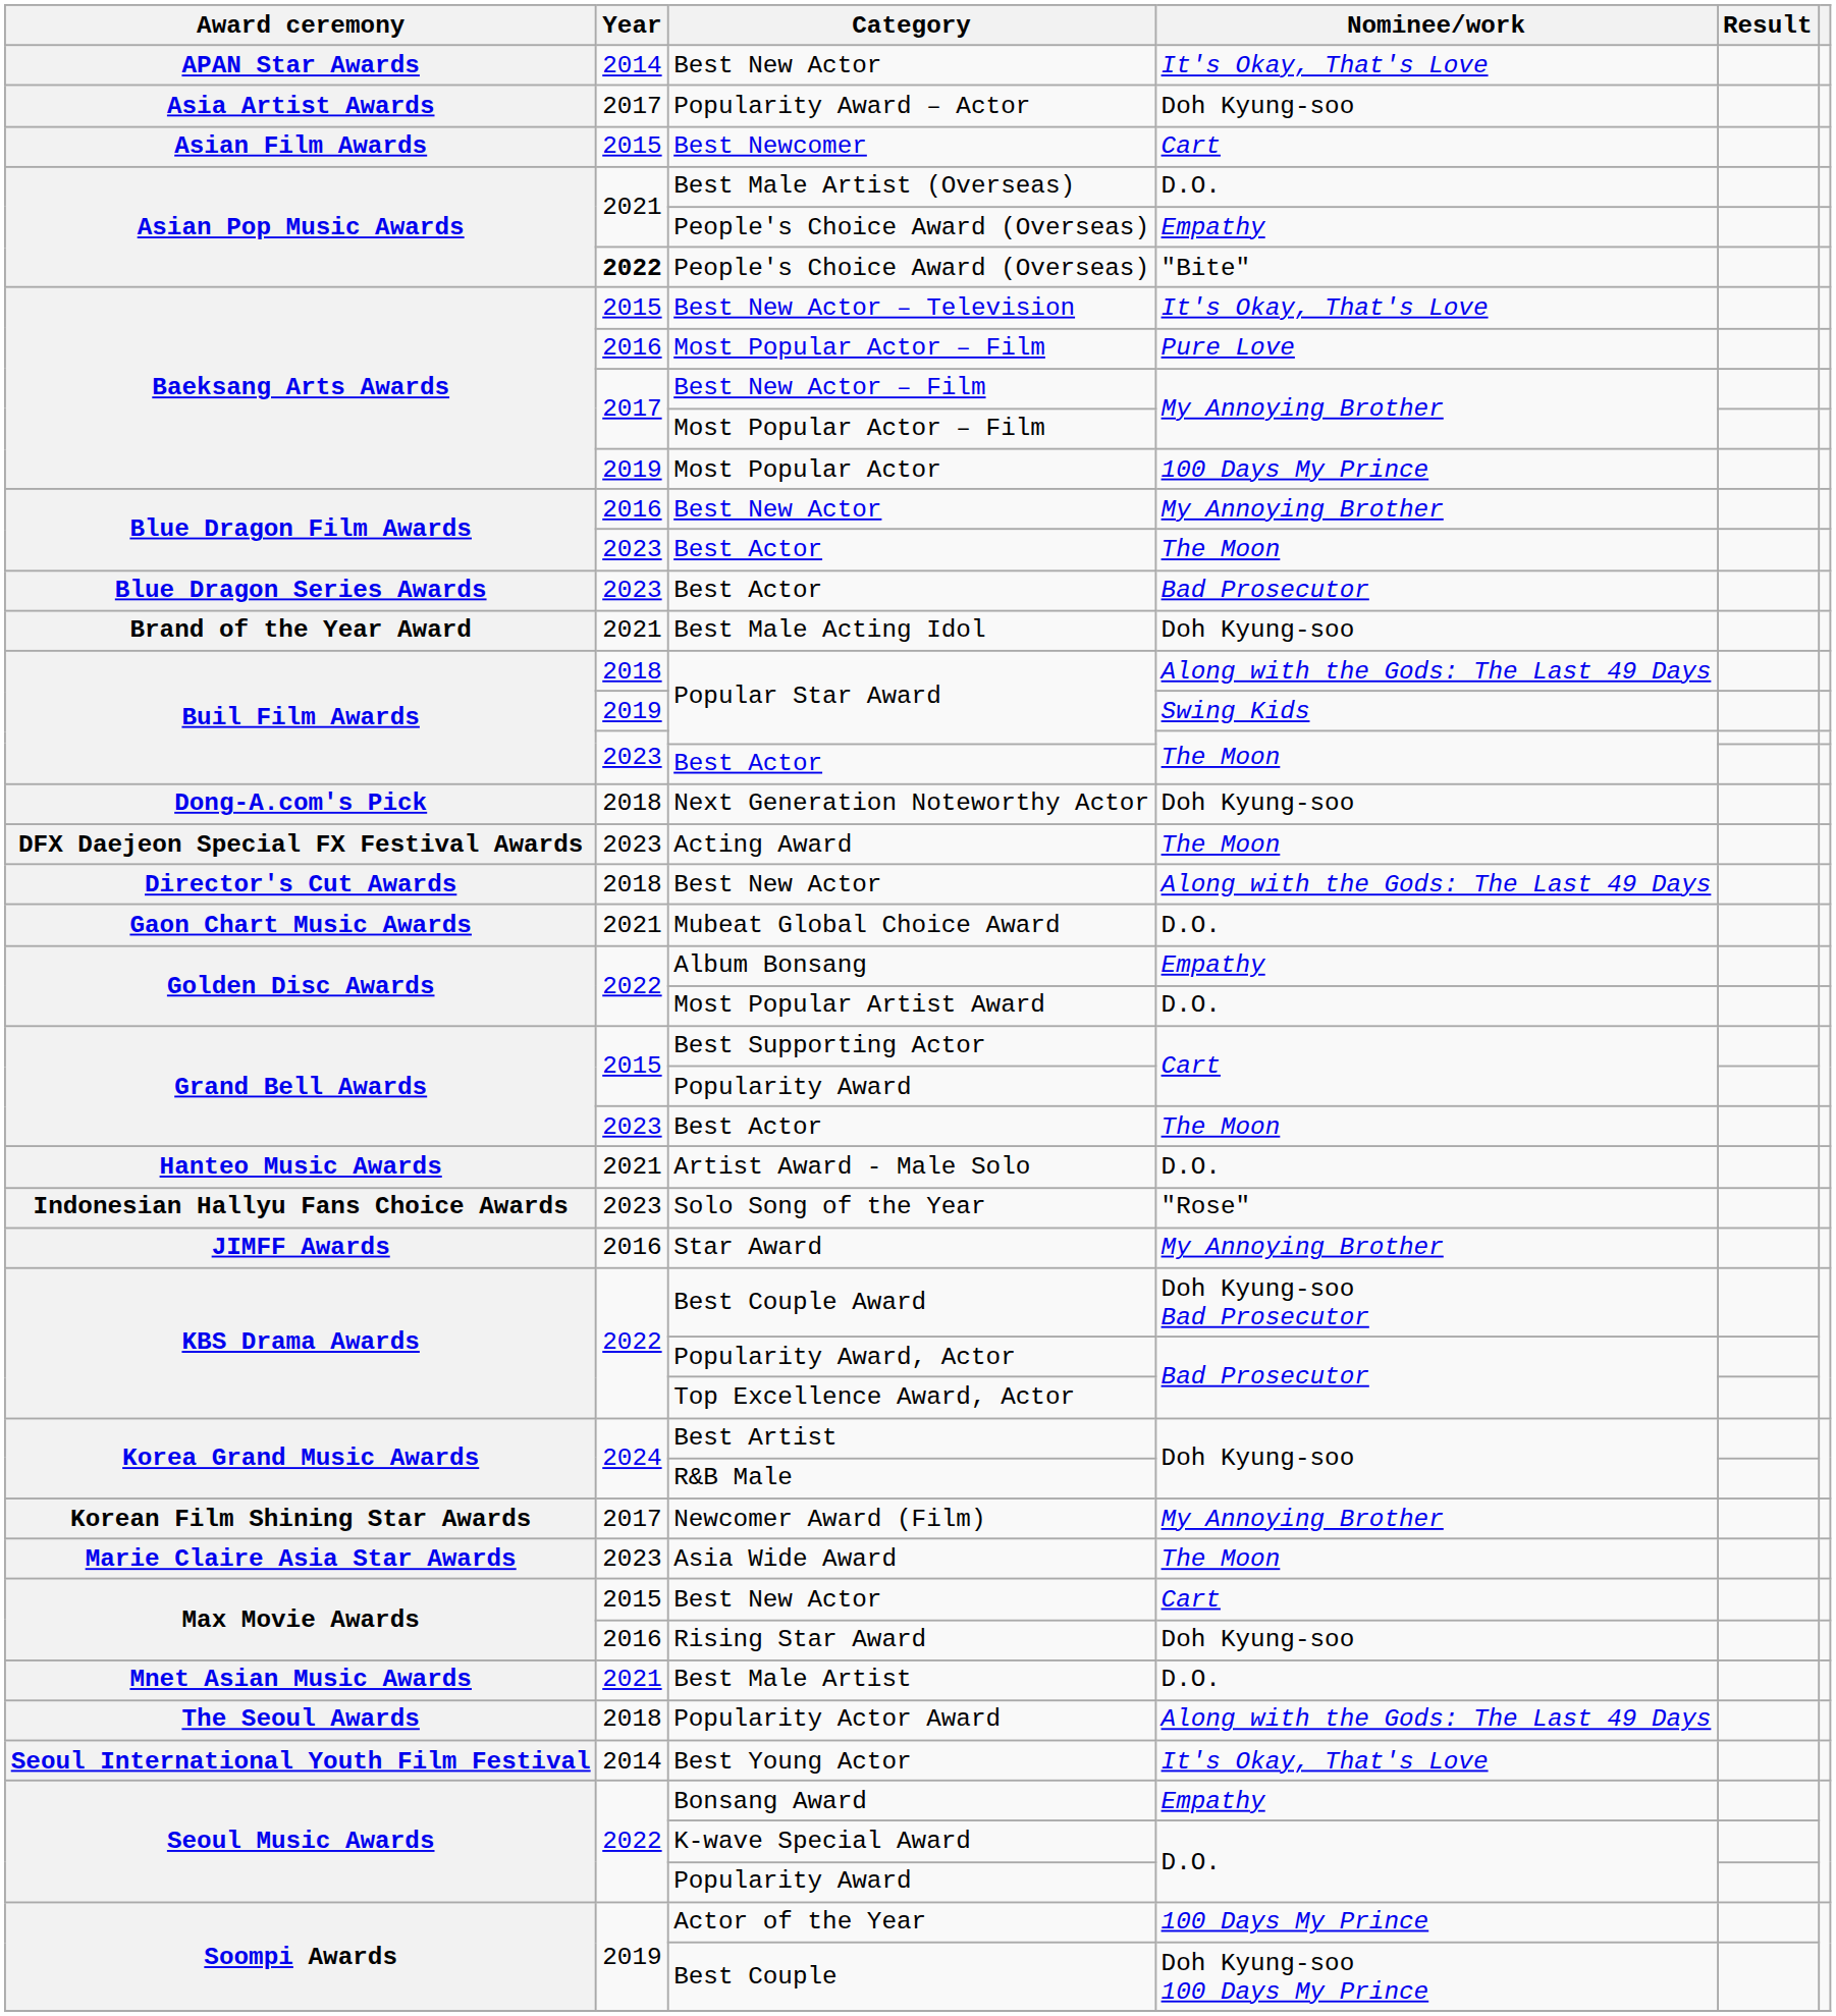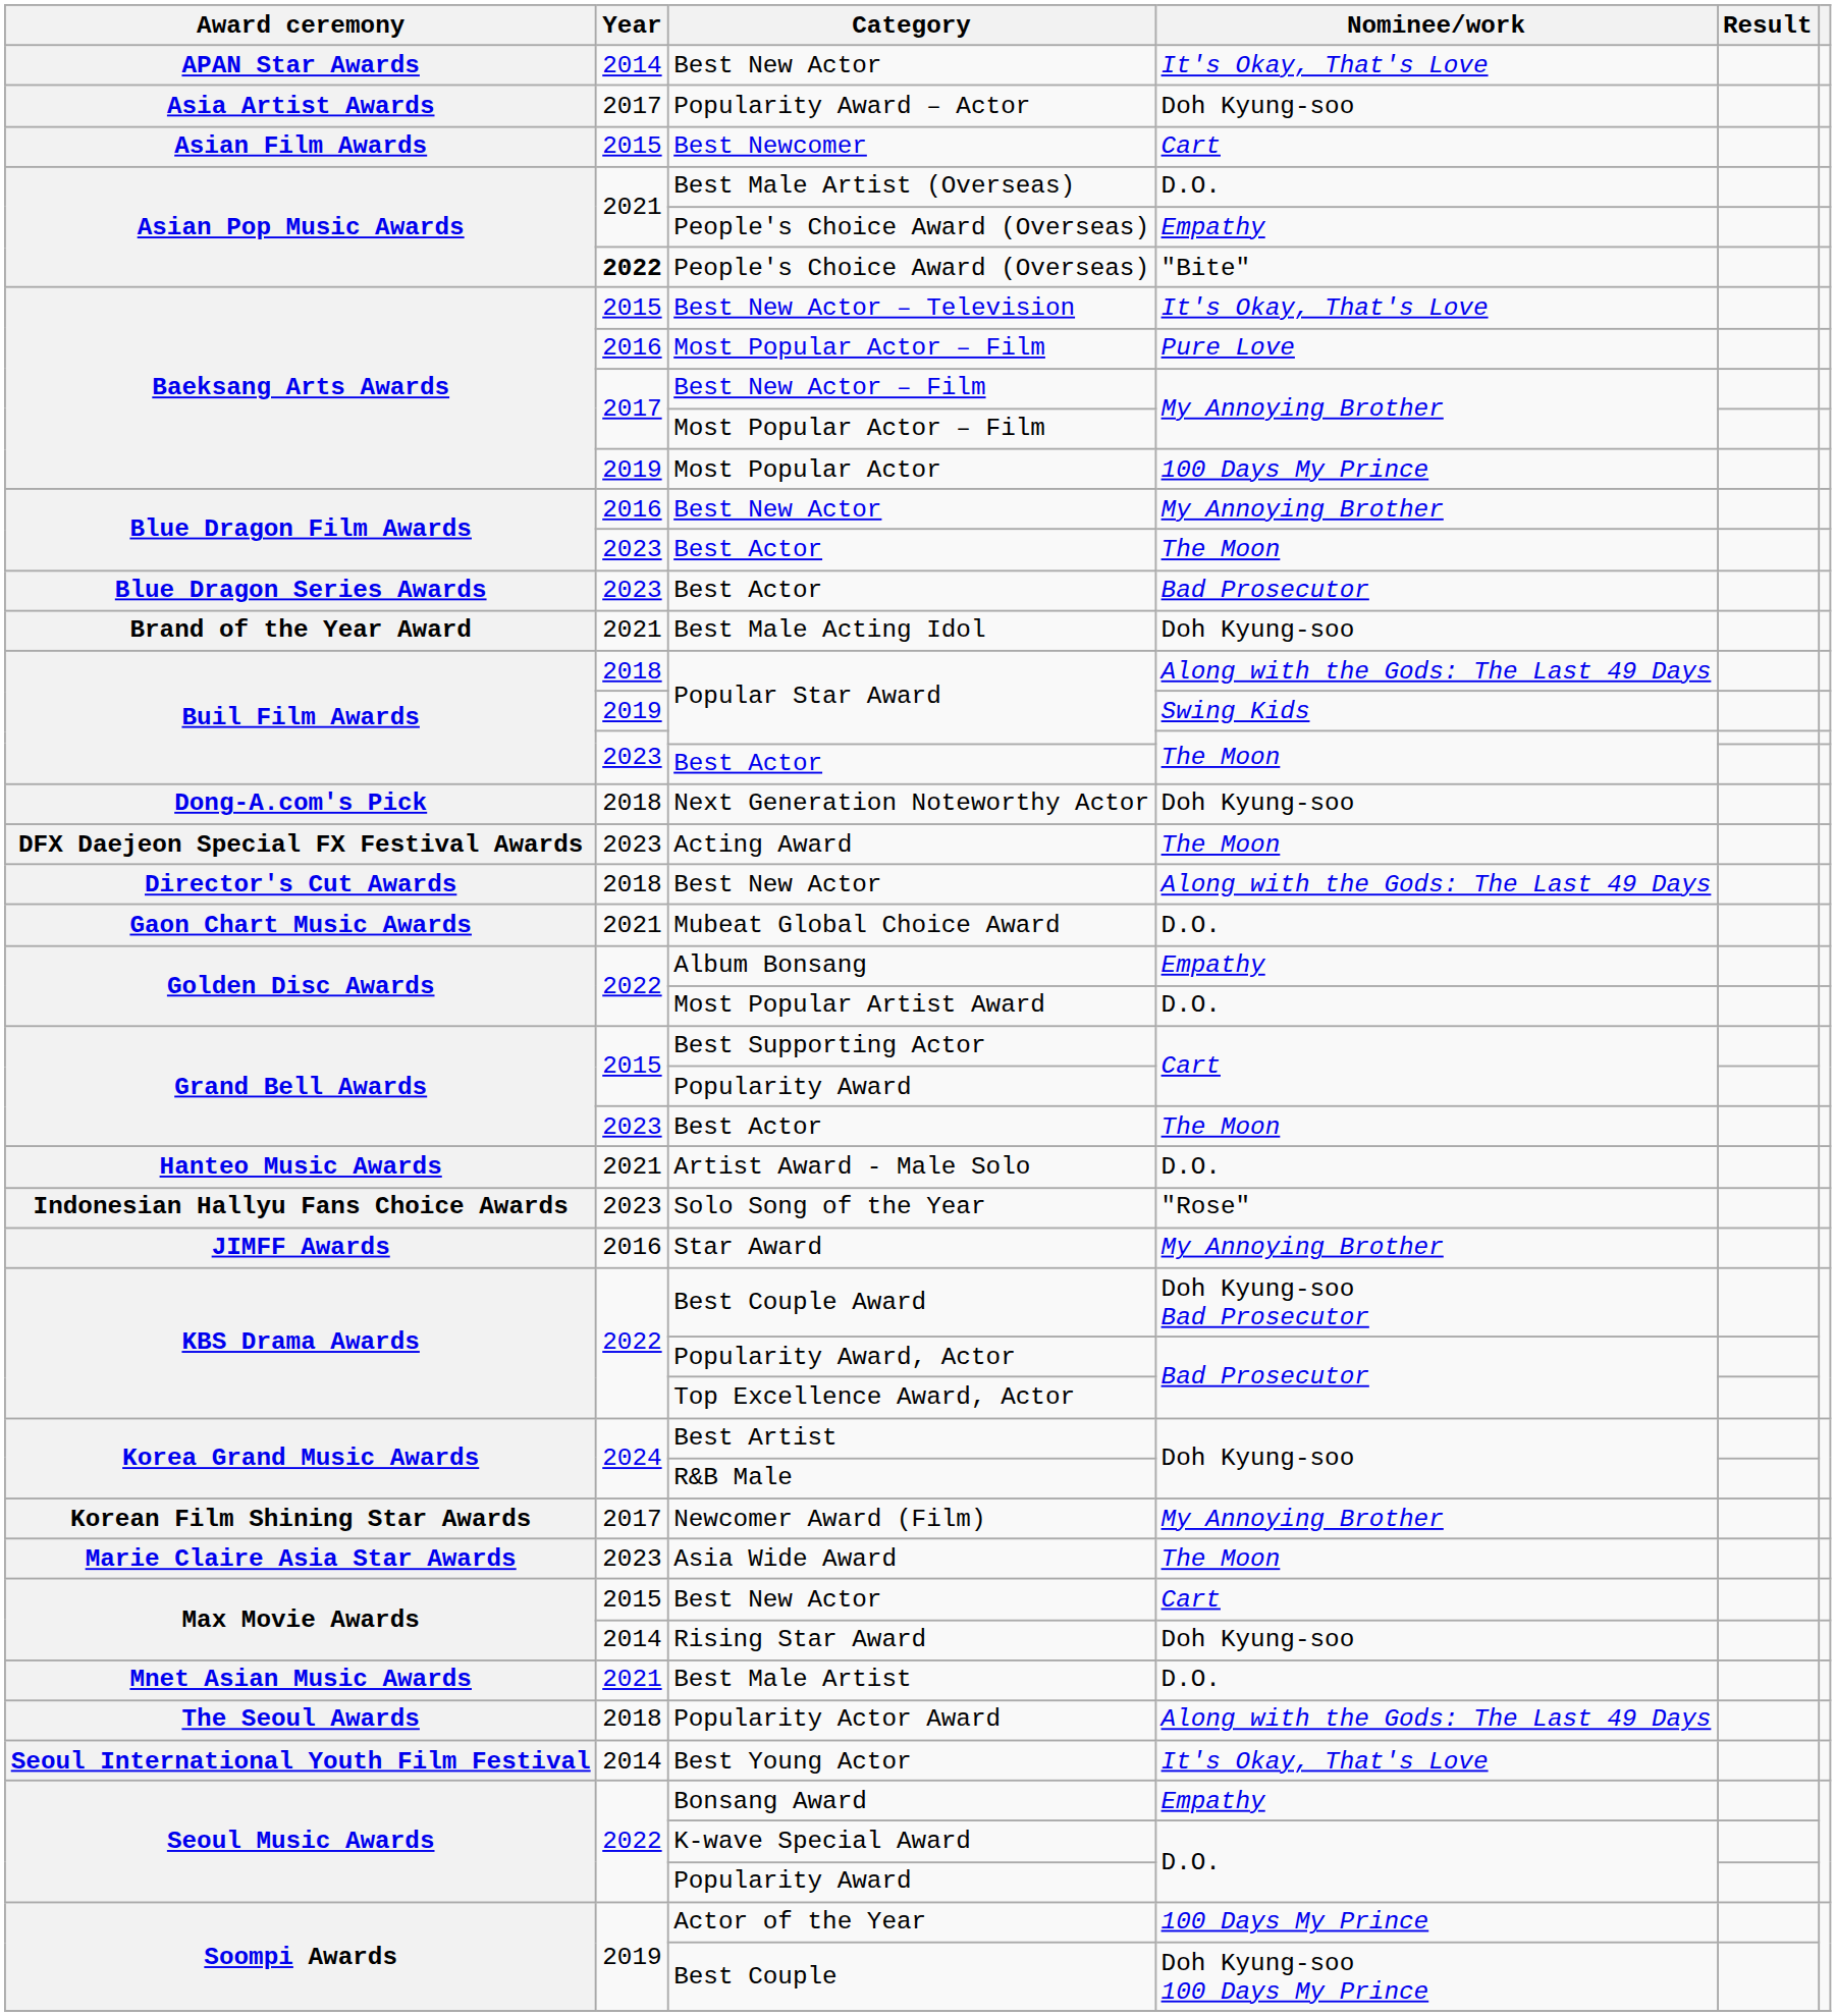 <table class="wikitable plainrowheaders sortable">
 <tr>
 <th scope="col">Award ceremony</th>
 <th scope="col">Year</th>
 <th scope="col">Category</th>
 <th scope="col">Nominee/work</th>
 <th scope="col">Result</th>
 <th scope="col" class="unsortable"></th>
 </tr>
 <tr>
 <th scope="row"><a href='#'>APAN Star Awards</a></th>
 <td><a href='#'>2014</a></td>
 <td>Best New Actor</td>
 <td><em><a href='#'>It's Okay, That's Love</a></em></td>
 <td></td>
 <td style="text-align:center"></td>
 </tr>
 <tr>
 <th scope="row"><a href='#'>Asia Artist Awards</a></th>
 <td>2017</td>
 <td>Popularity Award – Actor</td>
 <td>Doh Kyung-soo</td>
 <td></td>
 <td style="text-align:center"></td>
 </tr>
 <tr>
 <th scope="row"><a href='#'>Asian Film Awards</a></th>
 <td><a href='#'>2015</a></td>
 <td><a href='#'>Best Newcomer</a></td>
 <td><em><a href='#'>Cart</a></em></td>
 <td></td>
 <td style="text-align:center"></td>
 </tr>
 <tr>
 <th scope="row" rowspan="3"><a href='#'>Asian Pop Music Awards</a></th>
 <td rowspan="2">2021</td>
 <td>Best Male Artist (Overseas)</td>
 <td>D.O.</td>
 <td></td>
 <td style="text-align:center"></td>
 </tr>
 <tr>
 <td>People's Choice Award (Overseas)</td>
 <td><em><a href='#'>Empathy</a></em></td>
 <td></td>
 <td style="text-align:center"></td>
 </tr>
 <tr>
 <td><strong>2022</strong></td>
 <td>People's Choice Award (Overseas)</td>
 <td>"Bite"</td>
 <td></td>
 <td style="text-align:center"></td>
 </tr>
 <tr>
 <th scope="row" rowspan="5"><a href='#'>Baeksang Arts Awards</a></th>
 <td><a href='#'>2015</a></td>
 <td><a href='#'>Best New Actor – Television</a></td>
 <td><em><a href='#'>It's Okay, That's Love</a></em></td>
 <td></td>
 <td style="text-align:center"></td>
 </tr>
 <tr>
 <td><a href='#'>2016</a></td>
 <td><a href='#'>Most Popular Actor – Film</a></td>
 <td><em><a href='#'>Pure Love</a></em></td>
 <td></td>
 <td style="text-align:center"></td>
 </tr>
 <tr>
 <td rowspan="2"><a href='#'>2017</a></td>
 <td><a href='#'>Best New Actor – Film</a></td>
 <td rowspan="2"><em><a href='#'>My Annoying Brother</a></em></td>
 <td></td>
 <td style="text-align:center"></td>
 </tr>
 <tr>
 <td>Most Popular Actor – Film</td>
 <td></td>
 <td style="text-align:center"></td>
 </tr>
 <tr>
 <td><a href='#'>2019</a></td>
 <td>Most Popular Actor</td>
 <td><em><a href='#'>100 Days My Prince</a></em></td>
 <td></td>
 <td style="text-align:center"></td>
 </tr>
 <tr>
 <th scope="row"  rowspan="2"><a href='#'>Blue Dragon Film Awards</a></th>
 <td><a href='#'>2016</a></td>
 <td><a href='#'>Best New Actor</a></td>
 <td><em><a href='#'>My Annoying Brother</a></em></td>
 <td></td>
 <td style="text-align:center"></td>
 </tr>
 <tr>
 <td><a href='#'>2023</a></td>
 <td><a href='#'>Best Actor</a></td>
 <td><em><a href='#'>The Moon</a></em></td>
 <td></td>
 <td style="text-align:center"></td>
 </tr>
 <tr>
 <th scope="row"><a href='#'>Blue Dragon Series Awards</a></th>
 <td><a href='#'>2023</a></td>
 <td>Best Actor</td>
 <td><em><a href='#'>Bad Prosecutor</a></em></td>
 <td></td>
 <td style="text-align:center"></td>
 </tr>
 <tr>
 <th scope="row">Brand of the Year Award</th>
 <td>2021</td>
 <td>Best Male Acting Idol</td>
 <td>Doh Kyung-soo</td>
 <td></td>
 <td style="text-align:center"></td>
 </tr>
 <tr>
 <th scope="row" rowspan="4"><a href='#'>Buil Film Awards</a></th>
 <td><a href='#'>2018</a></td>
 <td rowspan="3">Popular Star Award</td>
 <td><em><a href='#'>Along with the Gods: The Last 49 Days</a></em></td>
 <td></td>
 <td style="text-align:center"></td>
 </tr>
 <tr>
 <td><a href='#'>2019</a></td>
 <td><em><a href='#'>Swing Kids</a></em></td>
 <td></td>
 <td style="text-align:center"></td>
 </tr>
 <tr>
 <td rowspan="2"><a href='#'>2023</a></td>
 <td rowspan="2"><em><a href='#'>The Moon</a></em></td>
 <td></td>
 <td style="text-align:center"></td>
 </tr>
 <tr>
 <td><a href='#'>Best Actor</a></td>
 <td></td>
 <td style="text-align:center"></td>
 </tr>
 <tr>
 <th scope="row"><a href='#'>Dong-A.com's Pick</a></th>
 <td>2018</td>
 <td>Next Generation Noteworthy Actor</td>
 <td>Doh Kyung-soo</td>
 <td></td>
 <td style="text-align:center"></td>
 </tr>
 <tr>
 <th scope="row">DFX Daejeon Special FX Festival Awards</th>
 <td>2023</td>
 <td>Acting Award</td>
 <td><em><a href='#'>The Moon</a></em></td>
 <td></td>
 <td style="text-align:center"></td>
 </tr>
 <tr>
 <th scope="row"><a href='#'>Director's Cut Awards</a></th>
 <td>2018</td>
 <td>Best New Actor</td>
 <td><em><a href='#'>Along with the Gods: The Last 49 Days</a></em></td>
 <td></td>
 <td style="text-align:center"></td>
 </tr>
 <tr>
 <th scope="row"><a href='#'>Gaon Chart Music Awards</a></th>
 <td>2021</td>
 <td>Mubeat Global Choice Award</td>
 <td>D.O.</td>
 <td></td>
 <td style="text-align:center"></td>
 </tr>
 <tr>
 <th scope="row" rowspan="2"><a href='#'>Golden Disc Awards</a></th>
 <td rowspan="2"><a href='#'>2022</a></td>
 <td>Album Bonsang</td>
 <td><em><a href='#'>Empathy</a></em></td>
 <td></td>
 <td style="text-align:center"></td>
 </tr>
 <tr>
 <td>Most Popular Artist Award</td>
 <td>D.O.</td>
 <td></td>
 <td style="text-align:center"></td>
 </tr>
 <tr>
 <th scope="row" rowspan="3"><a href='#'>Grand Bell Awards</a></th>
 <td rowspan="2"><a href='#'>2015</a></td>
 <td>Best Supporting Actor</td>
 <td rowspan="2"><em><a href='#'>Cart</a></em></td>
 <td></td>
 <td align="center" rowspan="2"></td>
 </tr>
 <tr>
 <td>Popularity Award</td>
 <td></td>
 </tr>
 <tr>
 <td><a href='#'>2023</a></td>
 <td>Best Actor</td>
 <td><em><a href='#'>The Moon</a></em></td>
 <td></td>
 <td style="text-align:center"></td>
 </tr>
 <tr>
 <th scope="row"><a href='#'>Hanteo Music Awards</a></th>
 <td>2021</td>
 <td>Artist Award - Male Solo</td>
 <td>D.O.</td>
 <td></td>
 <td style="text-align:center"></td>
 </tr>
 <tr>
 <th scope="row">Indonesian Hallyu Fans Choice Awards</th>
 <td>2023</td>
 <td>Solo Song of the Year</td>
 <td>"Rose"</td>
 <td></td>
 <td style="text-align:center"></td>
 </tr>
 <tr>
 <th scope="row"><a href='#'>JIMFF Awards</a></th>
 <td>2016</td>
 <td>Star Award</td>
 <td><em><a href='#'>My Annoying Brother</a></em></td>
 <td></td>
 <td style="text-align:center"></td>
 </tr>
 <tr>
 <th scope="row" rowspan="3"><a href='#'>KBS Drama Awards</a></th>
 <td rowspan="3"><a href='#'>2022</a></td>
 <td>Best Couple Award</td>
 <td>Doh Kyung-soo  <br> <em><a href='#'>Bad Prosecutor</a></em></td>
 <td></td>
 <td rowspan="3" style="text-align:center"></td>
 </tr>
 <tr>
 <td>Popularity Award, Actor</td>
 <td rowspan="2"><em><a href='#'>Bad Prosecutor</a></em></td>
 <td></td>
 </tr>
 <tr>
 <td>Top Excellence Award, Actor</td>
 <td></td>
 </tr>
 <tr>
 <th scope="row" rowspan="2"><a href='#'>Korea Grand Music Awards</a></th>
 <td rowspan="2"><a href='#'>2024</a></td>
 <td>Best Artist</td>
 <td rowspan="2">Doh Kyung-soo</td>
 <td></td>
 <td style="text-align:center" rowspan="2"></td>
 </tr>
 <tr>
 <td>R&B Male</td>
 <td></td>
 </tr>
 <tr>
 <th scope="row">Korean Film Shining Star Awards</th>
 <td>2017</td>
 <td>Newcomer Award (Film)</td>
 <td><em><a href='#'>My Annoying Brother</a></em></td>
 <td></td>
 <td style="text-align:center"></td>
 </tr>
 <tr>
 <th scope="row"><a href='#'>Marie Claire Asia Star Awards</a></th>
 <td>2023</td>
 <td>Asia Wide Award</td>
 <td><em><a href='#'>The Moon</a></em></td>
 <td></td>
 <td style="text-align:center"></td>
 </tr>
 <tr>
 <th scope="row" rowspan="2">Max Movie Awards</th>
 <td>2015</td>
 <td>Best New Actor</td>
 <td><em><a href='#'>Cart</a></em></td>
 <td></td>
 <td style="text-align:center"></td>
 </tr>
 <tr>
-<td>2016</td>
+<td>2014</td>
 <td>Rising Star Award</td>
 <td>Doh Kyung-soo</td>
 <td></td>
 <td style="text-align:center"></td>
 </tr>
 <tr>
 <th scope="row"><a href='#'>Mnet Asian Music Awards</a></th>
 <td><a href='#'>2021</a></td>
 <td>Best Male Artist</td>
 <td>D.O.</td>
 <td></td>
 <td style="text-align:center"></td>
 </tr>
 <tr>
 <th scope="row"><a href='#'>The Seoul Awards</a></th>
 <td>2018</td>
 <td>Popularity Actor Award</td>
 <td><em><a href='#'>Along with the Gods: The Last 49 Days</a></em></td>
 <td></td>
 <td style="text-align:center"></td>
 </tr>
 <tr>
 <th scope="row"><a href='#'>Seoul International Youth Film Festival</a></th>
 <td>2014</td>
 <td>Best Young Actor</td>
 <td><em><a href='#'>It's Okay, That's Love</a></em></td>
 <td></td>
 <td style="text-align:center"></td>
 </tr>
 <tr>
 <th scope="row" rowspan="3"><a href='#'>Seoul Music Awards</a></th>
 <td rowspan="3"><a href='#'>2022</a></td>
 <td>Bonsang Award</td>
 <td><em><a href='#'>Empathy</a></em></td>
 <td></td>
 <td align="center" rowspan="3"></td>
 </tr>
 <tr>
 <td>K-wave Special Award</td>
 <td rowspan="2">D.O.</td>
 <td></td>
 </tr>
 <tr>
 <td>Popularity Award</td>
 <td></td>
 </tr>
 <tr>
 <th scope="row" rowspan="2"><a href='#'>Soompi</a> Awards</th>
 <td rowspan="2">2019</td>
 <td>Actor of the Year</td>
 <td><em><a href='#'>100 Days My Prince</a></em></td>
 <td></td>
 <td rowspan="2" style="text-align:center"></td>
 </tr>
 <tr>
 <td>Best Couple</td>
 <td>Doh Kyung-soo  <br> <em><a href='#'>100 Days My Prince</a></em></td>
 <td></td>
 </tr>
 <tr>
 </tr>
 </table>
